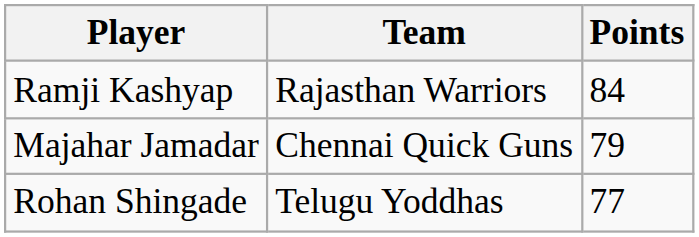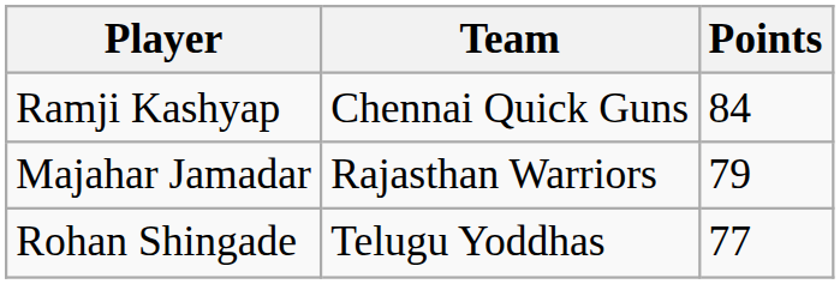 <table class="wikitable">
 <tr>
 <th>Player</th>
 <th>Team</th>
 <th>Points</th>
 </tr>
 <tr>
 <td>Ramji Kashyap</td>
-<td>Rajasthan Warriors</td>
+<td>Chennai Quick Guns</td>
 <td>84</td>
 </tr>
 <tr>
 <td>Majahar Jamadar</td>
-<td>Chennai Quick Guns</td>
+<td>Rajasthan Warriors</td>
 <td>79</td>
 </tr>
 <tr>
 <td>Rohan Shingade</td>
 <td>Telugu Yoddhas</td>
 <td>77</td>
 </tr>
 </table>
